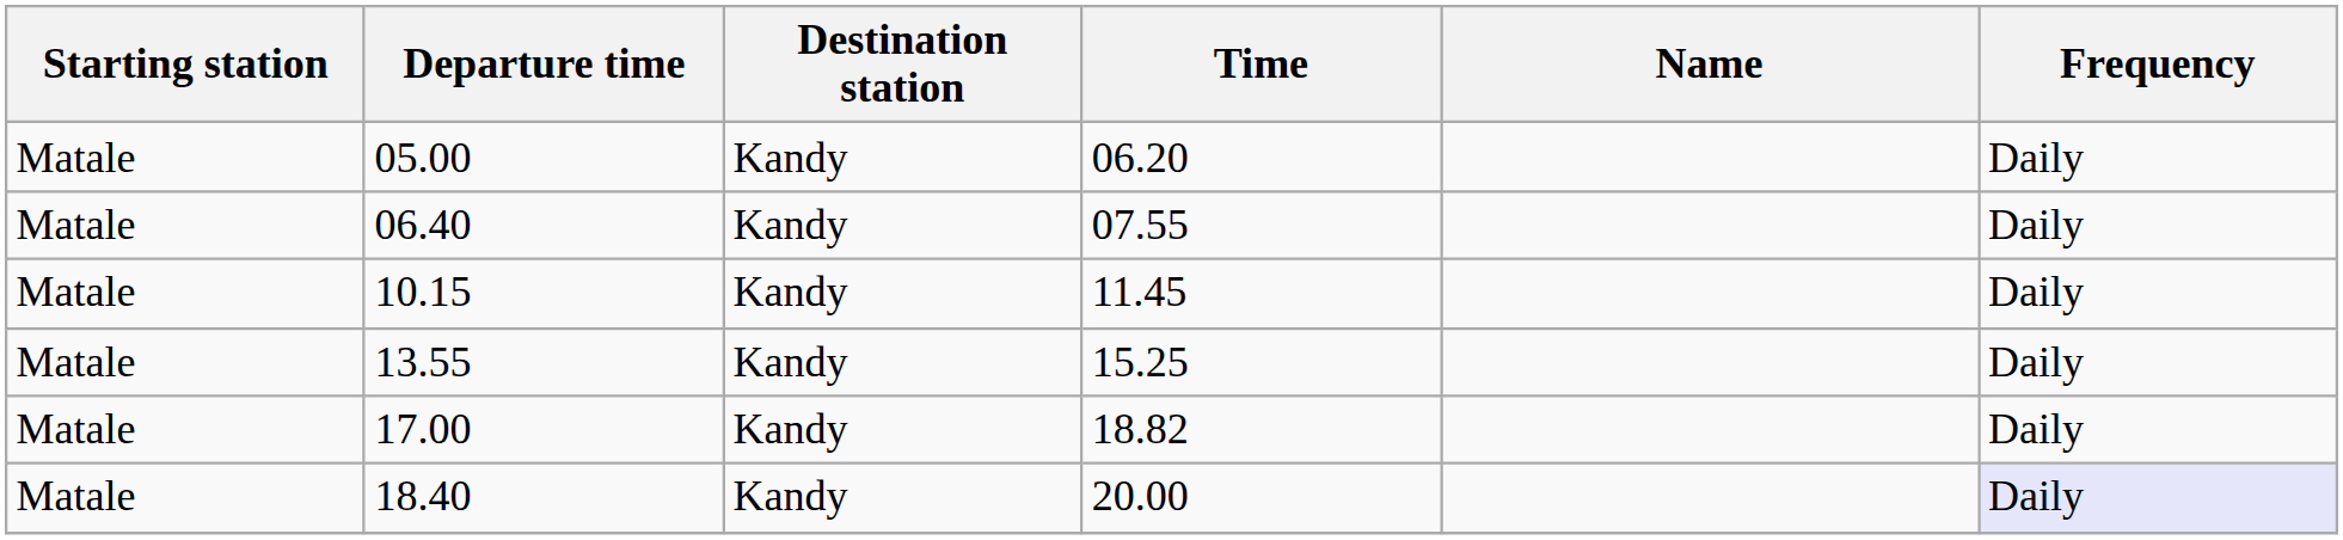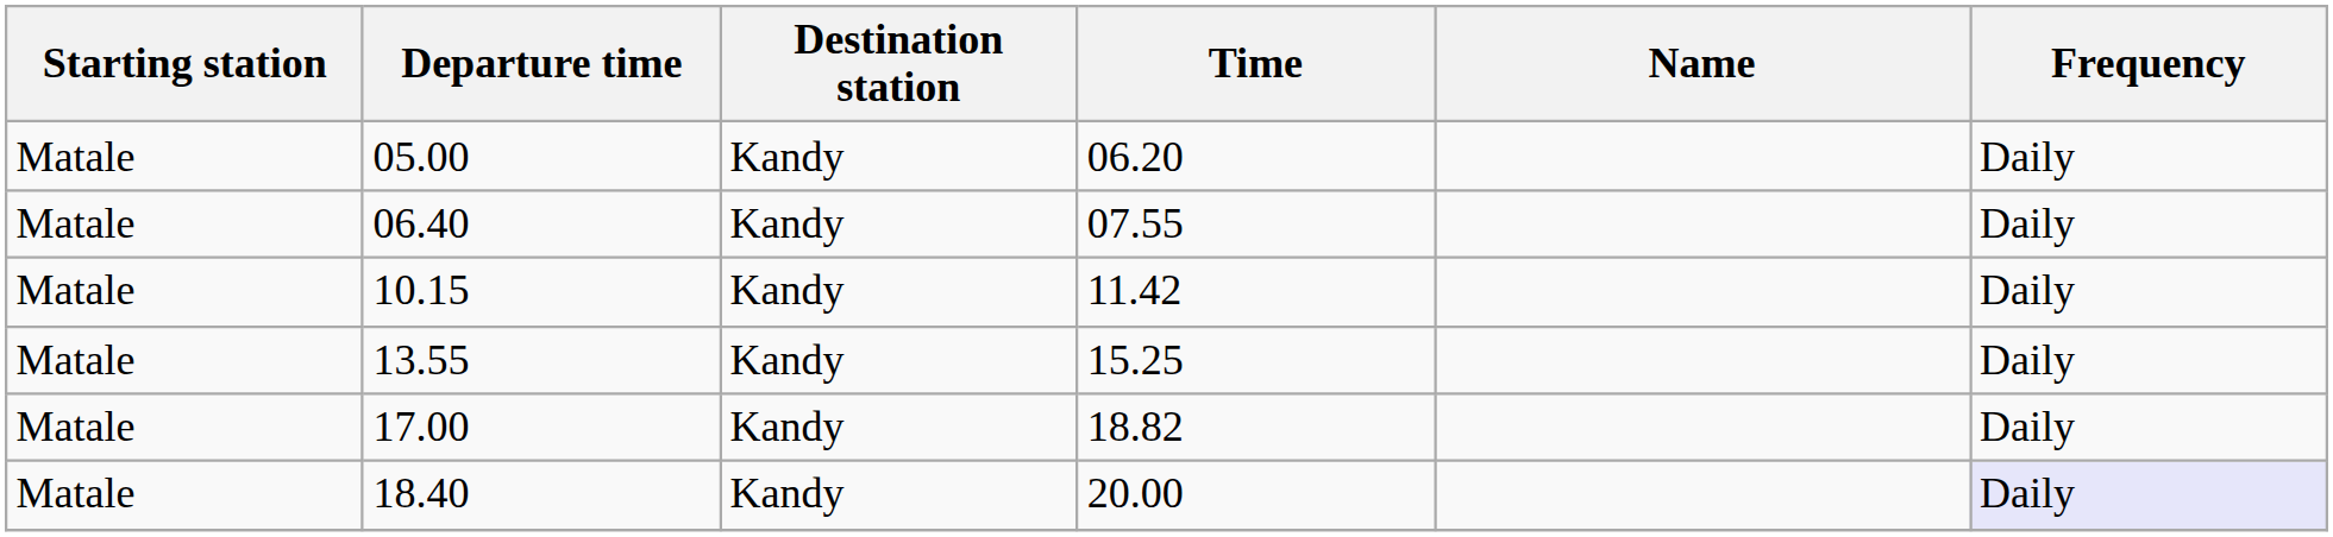 <table class="sortable wikitable" border="1">
 <tr>
 <th width="10%">Starting station</th>
 <th width="10%">Departure time</th>
 <th width="10%">Destination station</th>
 <th width="10%">Time</th>
 <th width="15%">Name</th>
 <th width="10%">Frequency</th>
 </tr>
 <tr>
 <td>Matale</td>
 <td>05.00</td>
 <td>Kandy</td>
 <td>06.20</td>
 <td></td>
 <td>Daily</td>
 </tr>
 <tr>
 <td>Matale</td>
 <td>06.40</td>
 <td>Kandy</td>
 <td>07.55</td>
 <td></td>
 <td>Daily</td>
 </tr>
 <tr>
 <td>Matale</td>
 <td>10.15</td>
 <td>Kandy</td>
-<td>11.45</td>
+<td>11.42</td>
 <td></td>
 <td>Daily</td>
 </tr>
 <tr>
 <td>Matale</td>
 <td>13.55</td>
 <td>Kandy</td>
 <td>15.25</td>
 <td></td>
 <td>Daily</td>
 </tr>
 <tr>
 <td>Matale</td>
 <td>17.00</td>
 <td>Kandy</td>
 <td>18.82</td>
 <td></td>
 <td>Daily</td>
 </tr>
 <tr>
 <td>Matale</td>
 <td>18.40</td>
 <td>Kandy</td>
 <td>20.00</td>
 <td></td>
 <td style="background: lavender;">Daily</td>
 </tr>
 <tr>
 </tr>
 </table>
